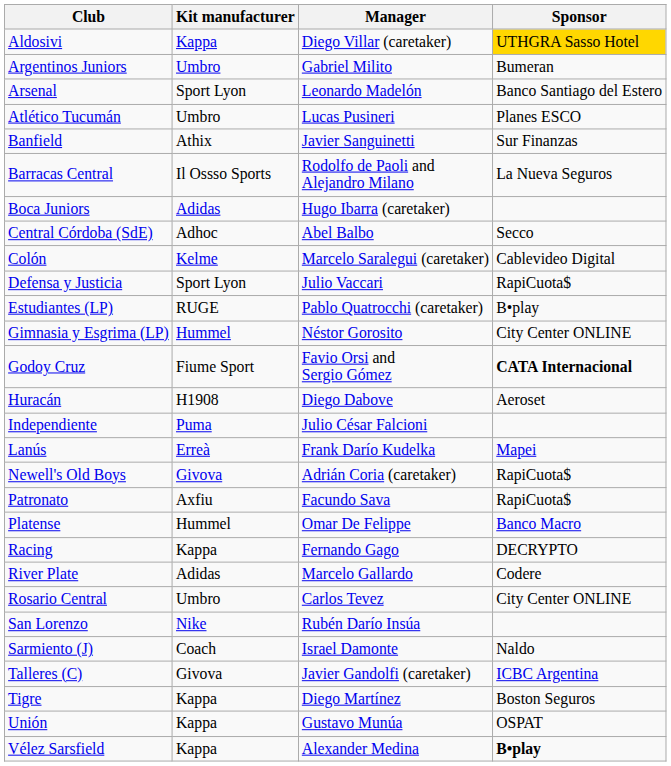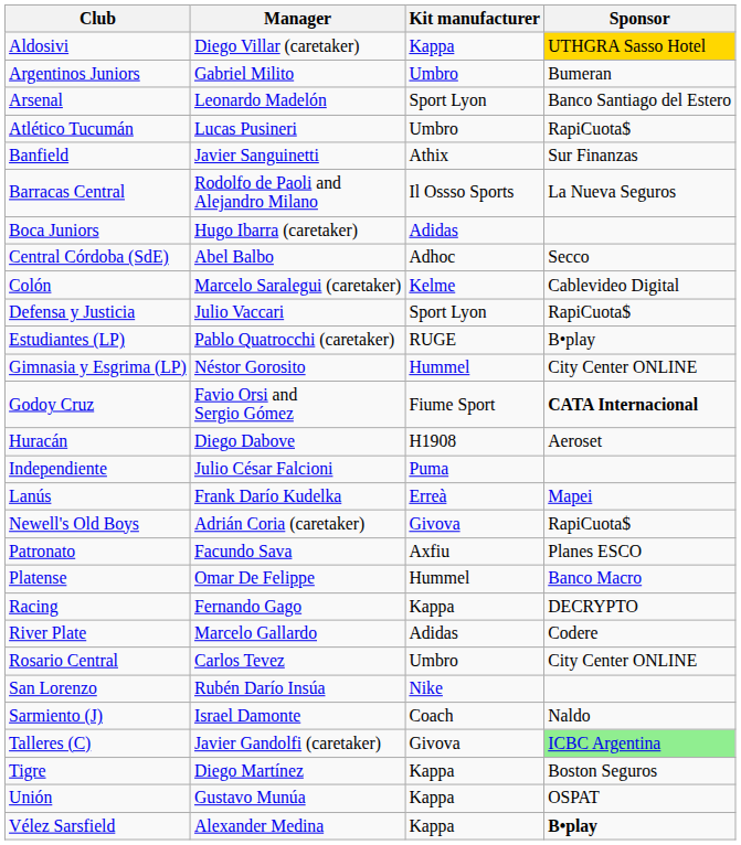 <table class="wikitable sortable">
 <tr>
 <th>Club</th>
+<th>Manager</th>
 <th>Kit manufacturer</th>
-<th>Manager</th>
 <th>Sponsor</th>
 </tr>
 <tr>
 <td><a href='#'>Aldosivi</a></td>
+<td> <a href='#'>Diego Villar</a> (caretaker)</td>
 <td><a href='#'>Kappa</a></td>
-<td> <a href='#'>Diego Villar</a> (caretaker)</td>
 <td style="background: gold;">UTHGRA Sasso Hotel</td>
 </tr>
 <tr>
 <td><a href='#'>Argentinos Juniors</a></td>
+<td> <a href='#'>Gabriel Milito</a></td>
 <td><a href='#'>Umbro</a></td>
-<td> <a href='#'>Gabriel Milito</a></td>
 <td>Bumeran</td>
 </tr>
 <tr>
 <td><a href='#'>Arsenal</a></td>
+<td> <a href='#'>Leonardo Madelón</a></td>
 <td>Sport Lyon</td>
-<td> <a href='#'>Leonardo Madelón</a></td>
 <td>Banco Santiago del Estero</td>
 </tr>
 <tr>
 <td><a href='#'>Atlético Tucumán</a></td>
+<td> <a href='#'>Lucas Pusineri</a></td>
 <td>Umbro</td>
-<td> <a href='#'>Lucas Pusineri</a></td>
-<td>Planes ESCO</td>
+<td>RapiCuota$</td>
 </tr>
 <tr>
 <td><a href='#'>Banfield</a></td>
+<td> <a href='#'>Javier Sanguinetti</a></td>
 <td>Athix</td>
-<td> <a href='#'>Javier Sanguinetti</a></td>
 <td>Sur Finanzas</td>
 </tr>
 <tr>
 <td><a href='#'>Barracas Central</a></td>
+<td> <a href='#'>Rodolfo de Paoli</a> and<br> <a href='#'>Alejandro Milano</a></td>
 <td>Il Ossso Sports</td>
-<td> <a href='#'>Rodolfo de Paoli</a> and<br> <a href='#'>Alejandro Milano</a></td>
 <td>La Nueva Seguros</td>
 </tr>
 <tr>
 <td><a href='#'>Boca Juniors</a></td>
+<td> <a href='#'>Hugo Ibarra</a> (caretaker)</td>
 <td><a href='#'>Adidas</a></td>
-<td> <a href='#'>Hugo Ibarra</a> (caretaker)</td>
 <td></td>
 </tr>
 <tr>
 <td><a href='#'>Central Córdoba (SdE)</a></td>
+<td> <a href='#'>Abel Balbo</a></td>
 <td>Adhoc</td>
-<td> <a href='#'>Abel Balbo</a></td>
 <td>Secco</td>
 </tr>
 <tr>
 <td><a href='#'>Colón</a></td>
+<td> <a href='#'>Marcelo Saralegui</a> (caretaker)</td>
 <td><a href='#'>Kelme</a></td>
-<td> <a href='#'>Marcelo Saralegui</a> (caretaker)</td>
 <td>Cablevideo Digital</td>
 </tr>
 <tr>
 <td><a href='#'>Defensa y Justicia</a></td>
+<td> <a href='#'>Julio Vaccari</a></td>
 <td>Sport Lyon</td>
-<td> <a href='#'>Julio Vaccari</a></td>
 <td>RapiCuota$</td>
 </tr>
 <tr>
 <td><a href='#'>Estudiantes (LP)</a></td>
+<td> <a href='#'>Pablo Quatrocchi</a> (caretaker)</td>
 <td>RUGE</td>
-<td> <a href='#'>Pablo Quatrocchi</a> (caretaker)</td>
 <td>B•play</td>
 </tr>
 <tr>
 <td><a href='#'>Gimnasia y Esgrima (LP)</a></td>
+<td> <a href='#'>Néstor Gorosito</a></td>
 <td><a href='#'>Hummel</a></td>
-<td> <a href='#'>Néstor Gorosito</a></td>
 <td>City Center ONLINE</td>
 </tr>
 <tr>
 <td><a href='#'>Godoy Cruz</a></td>
+<td> <a href='#'>Favio Orsi</a> and<br> <a href='#'>Sergio Gómez</a></td>
 <td>Fiume Sport</td>
-<td> <a href='#'>Favio Orsi</a> and<br> <a href='#'>Sergio Gómez</a></td>
 <td><strong>CATA Internacional</strong></td>
 </tr>
 <tr>
 <td><a href='#'>Huracán</a></td>
+<td> <a href='#'>Diego Dabove</a></td>
 <td>H1908</td>
-<td> <a href='#'>Diego Dabove</a></td>
 <td>Aeroset</td>
 </tr>
 <tr>
 <td><a href='#'>Independiente</a></td>
+<td> <a href='#'>Julio César Falcioni</a></td>
 <td><a href='#'>Puma</a></td>
-<td> <a href='#'>Julio César Falcioni</a></td>
 <td></td>
 </tr>
 <tr>
 <td><a href='#'>Lanús</a></td>
+<td> <a href='#'>Frank Darío Kudelka</a></td>
 <td><a href='#'>Erreà</a></td>
-<td> <a href='#'>Frank Darío Kudelka</a></td>
 <td><a href='#'>Mapei</a></td>
 </tr>
 <tr>
 <td><a href='#'>Newell's Old Boys</a></td>
+<td> <a href='#'>Adrián Coria</a> (caretaker)</td>
 <td><a href='#'>Givova</a></td>
-<td> <a href='#'>Adrián Coria</a> (caretaker)</td>
 <td>RapiCuota$</td>
 </tr>
 <tr>
 <td><a href='#'>Patronato</a></td>
+<td> <a href='#'>Facundo Sava</a></td>
 <td>Axfiu</td>
-<td> <a href='#'>Facundo Sava</a></td>
-<td>RapiCuota$</td>
+<td>Planes ESCO</td>
 </tr>
 <tr>
 <td><a href='#'>Platense</a></td>
+<td> <a href='#'>Omar De Felippe</a></td>
 <td>Hummel</td>
-<td> <a href='#'>Omar De Felippe</a></td>
 <td><a href='#'>Banco Macro</a></td>
 </tr>
 <tr>
 <td><a href='#'>Racing</a></td>
+<td> <a href='#'>Fernando Gago</a></td>
 <td>Kappa</td>
-<td> <a href='#'>Fernando Gago</a></td>
 <td>DECRYPTO</td>
 </tr>
 <tr>
 <td><a href='#'>River Plate</a></td>
+<td> <a href='#'>Marcelo Gallardo</a></td>
 <td>Adidas</td>
-<td> <a href='#'>Marcelo Gallardo</a></td>
 <td>Codere</td>
 </tr>
 <tr>
 <td><a href='#'>Rosario Central</a></td>
+<td> <a href='#'>Carlos Tevez</a></td>
 <td>Umbro</td>
-<td> <a href='#'>Carlos Tevez</a></td>
 <td>City Center ONLINE</td>
 </tr>
 <tr>
 <td><a href='#'>San Lorenzo</a></td>
+<td> <a href='#'>Rubén Darío Insúa</a></td>
 <td><a href='#'>Nike</a></td>
-<td> <a href='#'>Rubén Darío Insúa</a></td>
 <td></td>
 </tr>
 <tr>
 <td><a href='#'>Sarmiento (J)</a></td>
+<td> <a href='#'>Israel Damonte</a></td>
 <td>Coach</td>
-<td> <a href='#'>Israel Damonte</a></td>
 <td>Naldo</td>
 </tr>
 <tr>
 <td><a href='#'>Talleres (C)</a></td>
+<td> <a href='#'>Javier Gandolfi</a> (caretaker)</td>
 <td>Givova</td>
-<td> <a href='#'>Javier Gandolfi</a> (caretaker)</td>
-<td><a href='#'>ICBC Argentina</a></td>
+<td style="background: lightgreen;"><a href='#'>ICBC Argentina</a></td>
 </tr>
 <tr>
 <td><a href='#'>Tigre</a></td>
+<td> <a href='#'>Diego Martínez</a></td>
 <td>Kappa</td>
-<td> <a href='#'>Diego Martínez</a></td>
 <td>Boston Seguros</td>
 </tr>
 <tr>
 <td><a href='#'>Unión</a></td>
+<td> <a href='#'>Gustavo Munúa</a></td>
 <td>Kappa</td>
-<td> <a href='#'>Gustavo Munúa</a></td>
 <td>OSPAT</td>
 </tr>
 <tr>
 <td><a href='#'>Vélez Sarsfield</a></td>
+<td> <a href='#'>Alexander Medina</a></td>
 <td>Kappa</td>
-<td> <a href='#'>Alexander Medina</a></td>
 <td><strong>B•play</strong></td>
 </tr>
 </table>
